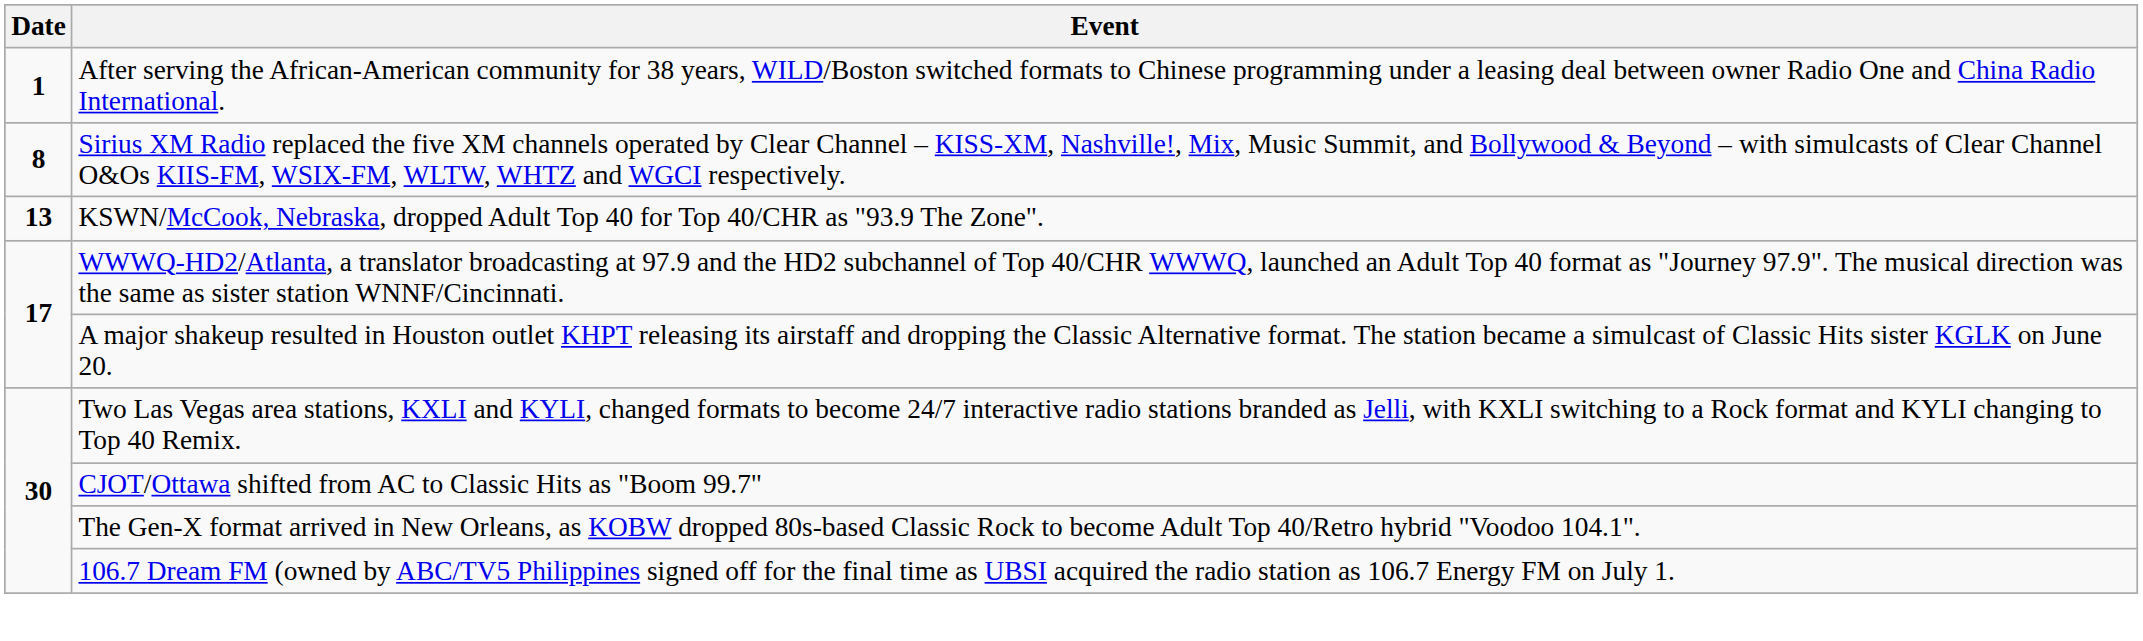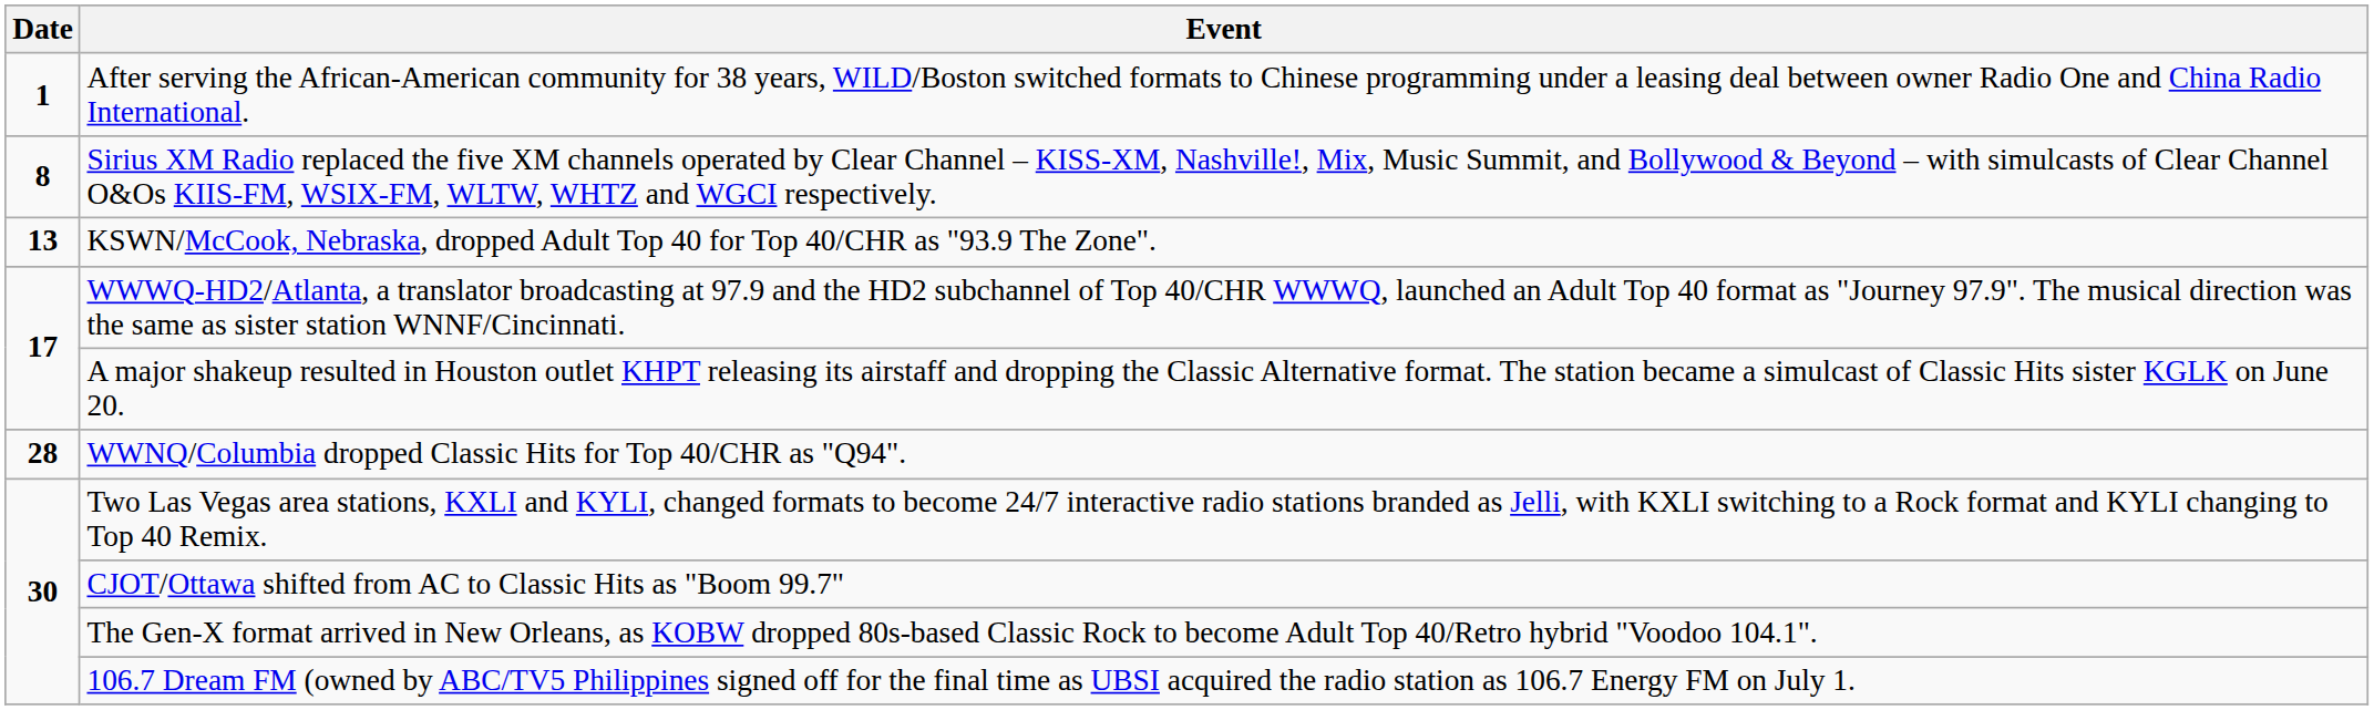 <table class="wikitable">
 <tr>
 <th>Date</th>
 <th>Event</th>
 </tr>
 <tr>
 <td style="text-align:center;"><strong>1</strong></td>
 <td>After serving the African-American community for 38 years, <a href='#'>WILD</a>/Boston switched formats to Chinese programming under a leasing deal between owner Radio One and <a href='#'>China Radio International</a>.</td>
 </tr>
 <tr>
 <td style="text-align:center;"><strong>8</strong></td>
 <td><a href='#'>Sirius XM Radio</a> replaced the five XM channels operated by Clear Channel – <a href='#'>KISS-XM</a>, <a href='#'>Nashville!</a>, <a href='#'>Mix</a>, Music Summit, and <a href='#'>Bollywood & Beyond</a> – with simulcasts of Clear Channel O&Os <a href='#'>KIIS-FM</a>, <a href='#'>WSIX-FM</a>, <a href='#'>WLTW</a>, <a href='#'>WHTZ</a> and <a href='#'>WGCI</a> respectively.</td>
 </tr>
 <tr>
 <td style="text-align:center;"><strong>13</strong></td>
 <td>KSWN/<a href='#'>McCook, Nebraska</a>, dropped Adult Top 40 for Top 40/CHR as "93.9 The Zone".</td>
 </tr>
 <tr>
 <td style="text-align:center;" rowspan="2"><strong>17</strong></td>
 <td><a href='#'>WWWQ-HD2</a>/<a href='#'>Atlanta</a>, a translator broadcasting at 97.9 and the HD2 subchannel of Top 40/CHR <a href='#'>WWWQ</a>, launched an Adult Top 40 format as "Journey 97.9". The musical direction was the same as sister station WNNF/Cincinnati.</td>
 </tr>
 <tr>
 <td>A major shakeup resulted in Houston outlet <a href='#'>KHPT</a> releasing its airstaff and dropping the Classic Alternative format. The station became a simulcast of Classic Hits sister <a href='#'>KGLK</a> on June 20.</td>
 </tr>
 <tr>
+<td style="text-align:center;"><strong>28</strong></td>
+<td><a href='#'>WWNQ</a>/<a href='#'>Columbia</a> dropped Classic Hits for Top 40/CHR as "Q94".</td>
+</tr>
+<tr>
 <td style="text-align:center;" rowspan="4"><strong>30</strong></td>
 <td>Two Las Vegas area stations, <a href='#'>KXLI</a> and <a href='#'>KYLI</a>, changed formats to become 24/7 interactive radio stations branded as <a href='#'>Jelli</a>, with KXLI switching to a Rock format and KYLI changing to Top 40 Remix.</td>
 </tr>
 <tr>
 <td><a href='#'>CJOT</a>/<a href='#'>Ottawa</a> shifted from AC to Classic Hits as "Boom 99.7"</td>
 </tr>
 <tr>
 <td>The Gen-X format arrived in New Orleans, as <a href='#'>KOBW</a> dropped 80s-based Classic Rock to become Adult Top 40/Retro hybrid "Voodoo 104.1".</td>
 </tr>
 <tr>
 <td><a href='#'>106.7 Dream FM</a> (owned by <a href='#'>ABC/TV5 Philippines</a> signed off for the final time as <a href='#'>UBSI</a> acquired the radio station as 106.7 Energy FM on July 1.</td>
 </tr>
 </table>
